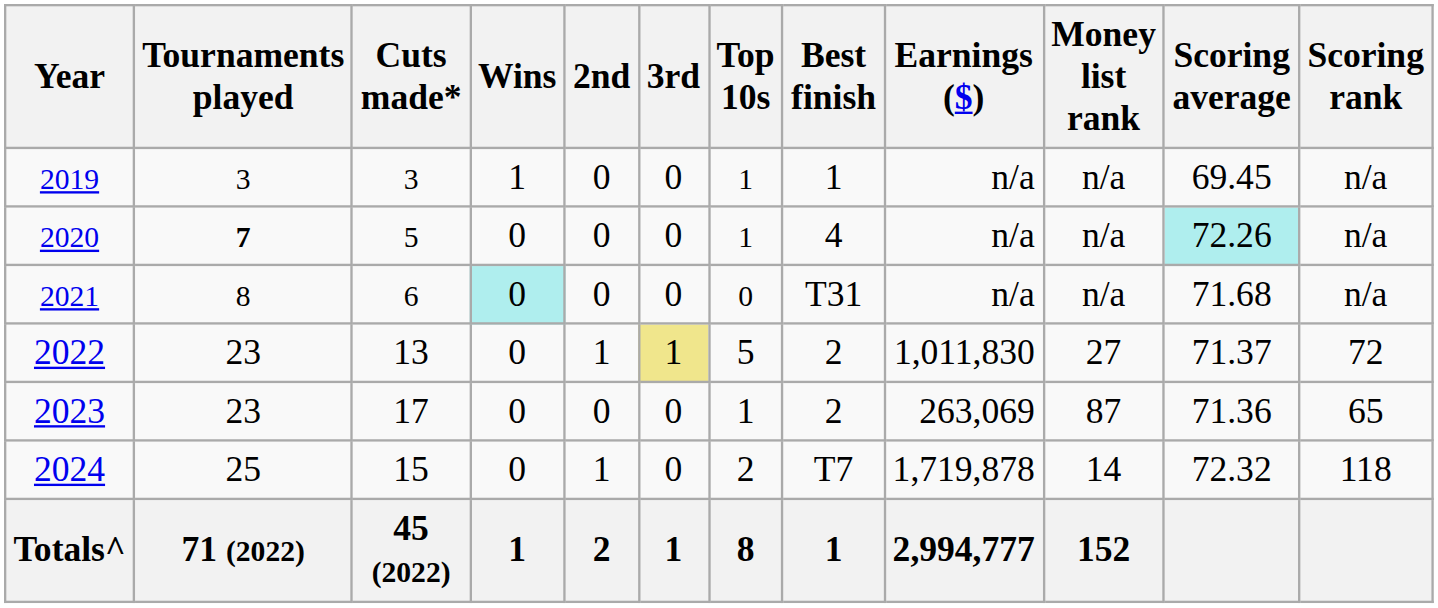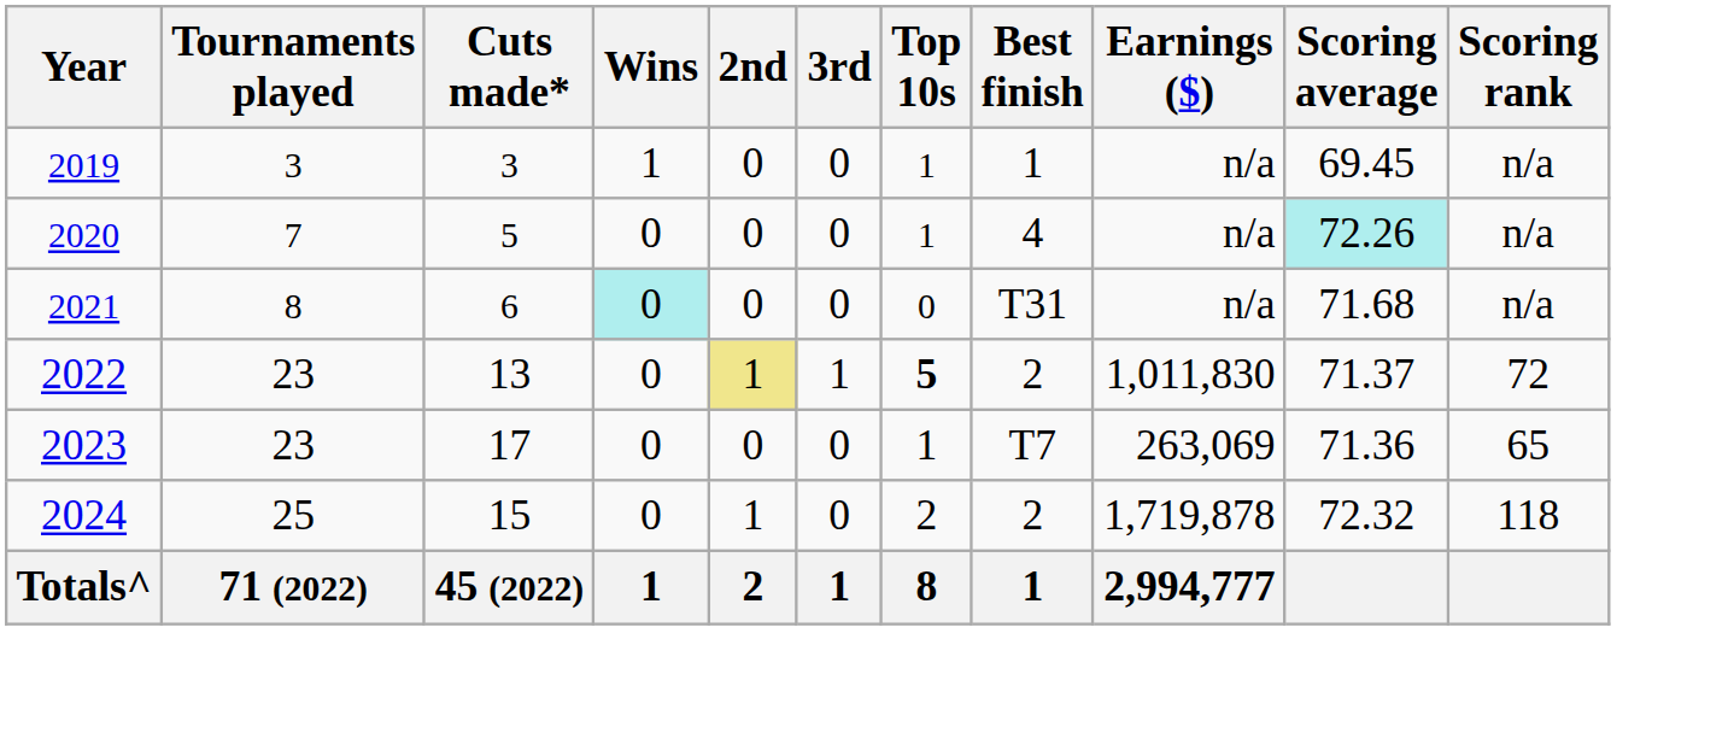 <table class="wikitable" style="text-align:center; font-size: 95%;">
 <tr>
 <th>Year</th>
 <th>Tournaments <br>played</th>
 <th>Cuts <br>made*</th>
 <th>Wins</th>
 <th>2nd</th>
 <th>3rd</th>
 <th>Top <br>10s</th>
 <th>Best <br>finish</th>
 <th>Earnings<br>(<a href='#'>$</a>)</th>
-<th>Money<br>list rank</th>
 <th>Scoring <br> average</th>
 <th>Scoring<br>rank</th>
 </tr>
 <tr>
 <td><small><a href='#'>2019</a></small></td>
 <td><small>3</small></td>
 <td><small>3</small></td>
 <td>1</td>
 <td>0</td>
 <td>0</td>
 <td><small>1</small></td>
 <td>1</td>
 <td align=right>n/a</td>
-<td>n/a</td>
 <td>69.45</td>
 <td>n/a</td>
 </tr>
 <tr>
 <td><small><a href='#'>2020</a></small></td>
-<td><strong><small>7</small></strong></td>
+<td><small>7</small></td>
 <td><small>5</small></td>
 <td>0</td>
 <td>0</td>
 <td>0</td>
 <td><small>1</small></td>
 <td>4</td>
 <td align=right>n/a</td>
-<td>n/a</td>
 <td style="background: paleturquoise;">72.26</td>
 <td>n/a</td>
 </tr>
 <tr>
 <td><small><a href='#'>2021</a></small></td>
 <td><small>8</small></td>
 <td><small>6</small></td>
 <td style="background: paleturquoise;">0</td>
 <td>0</td>
 <td>0</td>
 <td><small>0</small></td>
 <td>T31</td>
 <td align=right>n/a</td>
-<td>n/a</td>
 <td>71.68</td>
 <td>n/a</td>
 </tr>
 <tr>
 <td><a href='#'>2022</a></td>
 <td>23</td>
 <td>13</td>
 <td>0</td>
+<td style="background: khaki;">1</td>
 <td>1</td>
-<td style="background: khaki;">1</td>
-<td>5</td>
+<td><strong>5</strong></td>
 <td>2</td>
 <td align=right>1,011,830</td>
-<td>27</td>
 <td>71.37</td>
 <td>72</td>
 </tr>
 <tr>
 <td><a href='#'>2023</a></td>
 <td>23</td>
 <td>17</td>
 <td>0</td>
 <td>0</td>
 <td>0</td>
 <td>1</td>
-<td>2</td>
+<td>T7</td>
 <td align=right>263,069</td>
-<td>87</td>
 <td>71.36</td>
 <td>65</td>
 </tr>
 <tr>
 <td><a href='#'>2024</a></td>
 <td>25</td>
 <td>15</td>
 <td>0</td>
 <td>1</td>
 <td>0</td>
 <td>2</td>
-<td>T7</td>
+<td>2</td>
 <td align=right>1,719,878</td>
-<td>14</td>
 <td>72.32</td>
 <td>118</td>
 </tr>
 <tr>
 <th>Totals^</th>
 <th>71 <small>(2022)</small> </th>
 <th>45 <small>(2022)</small> </th>
 <th>1 </th>
 <th>2 </th>
 <th>1 </th>
 <th>8 </th>
 <th>1 </th>
 <th align=right>2,994,777 </th>
-<th>152 </th>
 <th></th>
 <th></th>
 </tr>
 </table>
